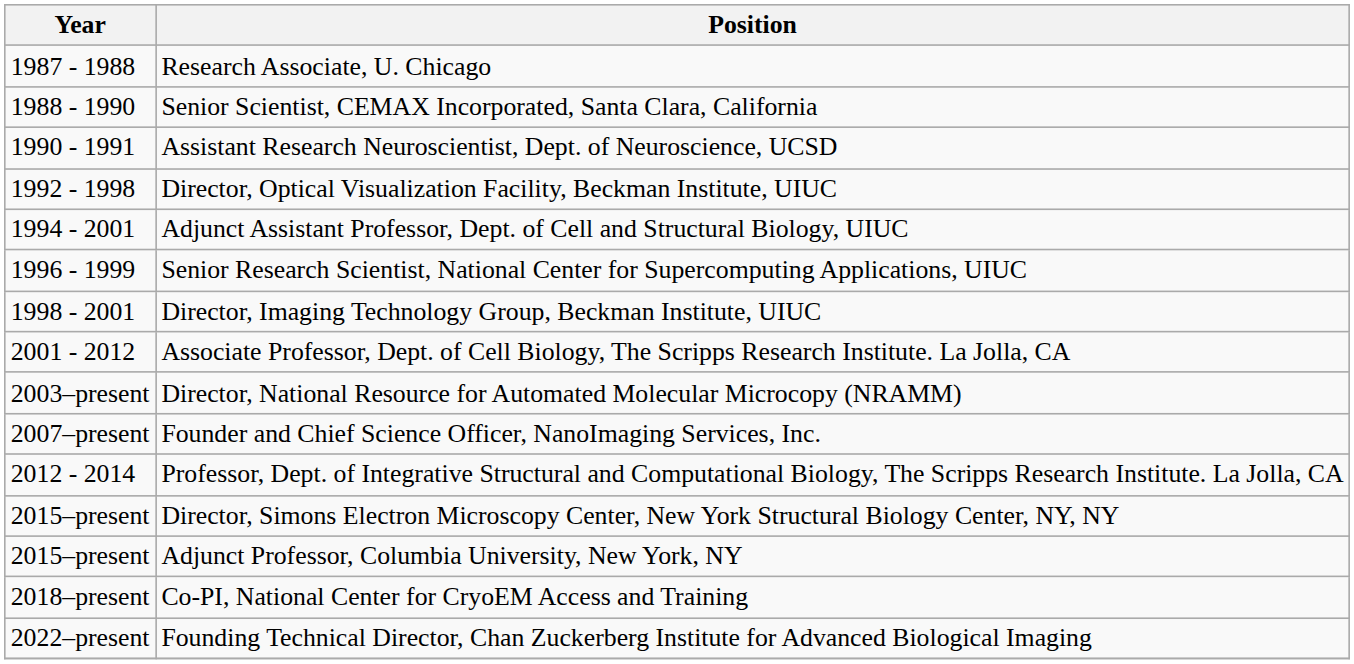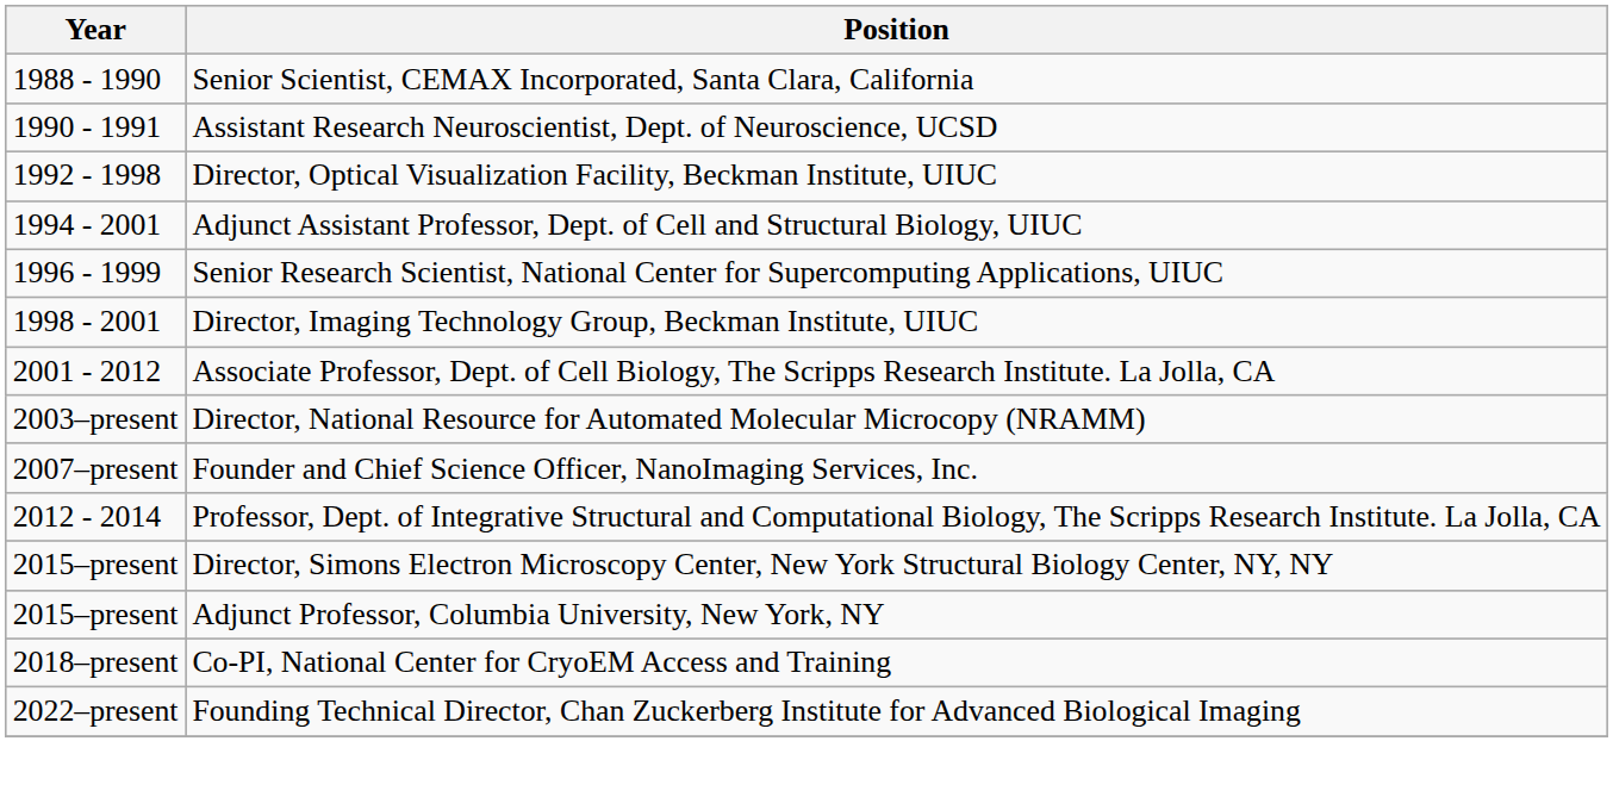 <table class="wikitable">
 <tr>
 <th>Year</th>
 <th>Position</th>
-</tr>
-<tr>
-<td>1987 - 1988</td>
-<td>Research Associate, U. Chicago</td>
 </tr>
 <tr>
 <td>1988 - 1990</td>
 <td>Senior Scientist, CEMAX Incorporated, Santa Clara, California</td>
 </tr>
 <tr>
 <td>1990 - 1991</td>
 <td>Assistant Research Neuroscientist, Dept. of Neuroscience, UCSD</td>
 </tr>
 <tr>
 <td>1992 - 1998</td>
 <td>Director, Optical Visualization Facility, Beckman Institute, UIUC</td>
 </tr>
 <tr>
 <td>1994 - 2001</td>
 <td>Adjunct Assistant Professor, Dept. of Cell and Structural Biology, UIUC</td>
 </tr>
 <tr>
 <td>1996 - 1999</td>
 <td>Senior Research Scientist, National Center for Supercomputing Applications, UIUC</td>
 </tr>
 <tr>
 <td>1998 - 2001</td>
 <td>Director, Imaging Technology Group, Beckman Institute, UIUC</td>
 </tr>
 <tr>
 <td>2001 - 2012</td>
 <td>Associate Professor, Dept. of Cell Biology, The Scripps Research Institute. La Jolla, CA</td>
 </tr>
 <tr>
 <td>2003–present</td>
 <td>Director, National Resource for Automated Molecular Microcopy (NRAMM)</td>
 </tr>
 <tr>
 <td>2007–present</td>
 <td>Founder and Chief Science Officer, NanoImaging Services, Inc.</td>
 </tr>
 <tr>
 <td>2012 - 2014</td>
 <td>Professor, Dept. of Integrative Structural and Computational Biology, The Scripps Research Institute. La Jolla, CA</td>
 </tr>
 <tr>
 <td>2015–present</td>
 <td>Director, Simons Electron Microscopy Center, New York Structural Biology Center, NY, NY</td>
 </tr>
 <tr>
 <td>2015–present</td>
 <td>Adjunct Professor, Columbia University, New York, NY</td>
 </tr>
 <tr>
 <td>2018–present</td>
 <td>Co-PI, National Center for CryoEM Access and Training</td>
 </tr>
 <tr>
 <td>2022–present</td>
 <td>Founding Technical Director, Chan Zuckerberg Institute for Advanced Biological Imaging</td>
 </tr>
 <tr>
 </tr>
 </table>
